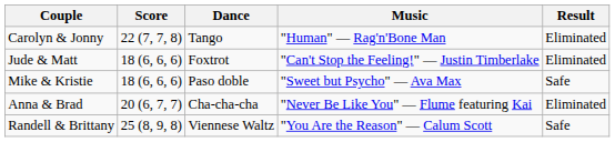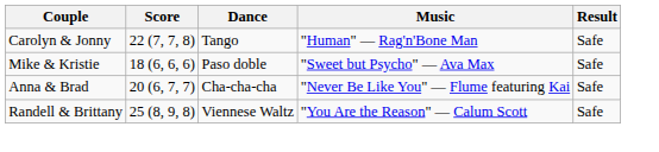 <table class="wikitable sortable">
 <tr>
 <th rowspan="1">Couple</th>
 <th colspan="1">Score</th>
 <th rowspan="1">Dance</th>
 <th rowspan="1">Music</th>
 <th>Result</th>
 </tr>
 <tr>
 <td>Carolyn & Jonny</td>
 <td>22 (7, 7, 8)</td>
 <td>Tango</td>
 <td>"<a href='#'>Human</a>" — <a href='#'>Rag'n'Bone Man</a></td>
-<td>Eliminated</td>
-</tr>
-<tr>
-<td>Jude & Matt</td>
-<td>18 (6, 6, 6)</td>
-<td>Foxtrot</td>
-<td>"<a href='#'>Can't Stop the Feeling!</a>" — <a href='#'>Justin Timberlake</a></td>
-<td>Eliminated</td>
+<td>Safe</td>
 </tr>
 <tr>
 <td>Mike & Kristie</td>
 <td>18 (6, 6, 6)</td>
 <td>Paso doble</td>
 <td>"<a href='#'>Sweet but Psycho</a>" — <a href='#'>Ava Max</a></td>
 <td>Safe</td>
 </tr>
 <tr>
 <td>Anna & Brad</td>
 <td>20 (6, 7, 7)</td>
 <td>Cha-cha-cha</td>
 <td>"<a href='#'>Never Be Like You</a>" — <a href='#'>Flume</a> featuring <a href='#'>Kai</a></td>
-<td>Eliminated</td>
+<td>Safe</td>
 </tr>
 <tr>
 <td>Randell & Brittany</td>
 <td>25 (8, 9, 8)</td>
 <td>Viennese Waltz</td>
 <td>"<a href='#'>You Are the Reason</a>" — <a href='#'>Calum Scott</a></td>
 <td>Safe</td>
 </tr>
 </table>
